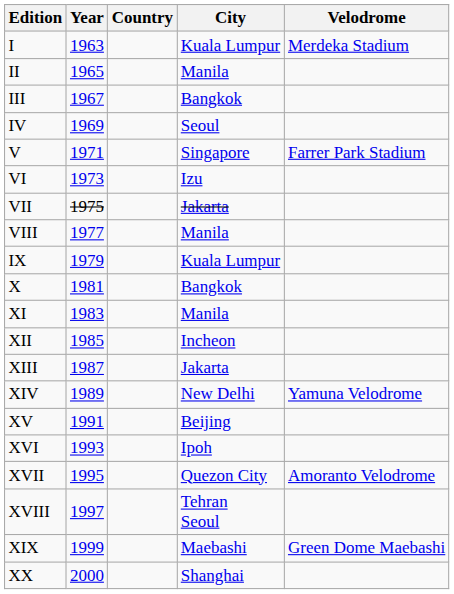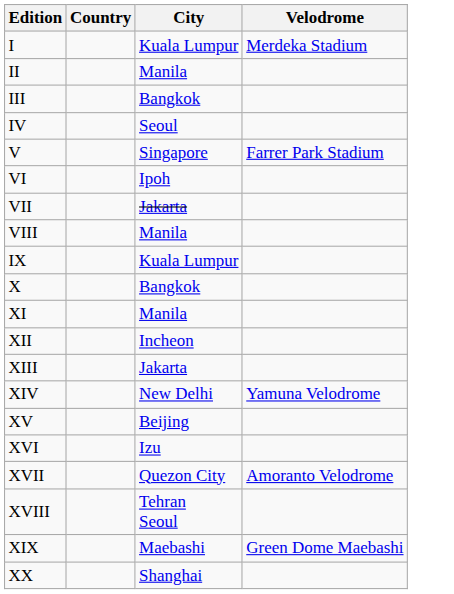 <table class="wikitable">
 <tr>
 <th>Edition</th>
-<th>Year</th>
 <th>Country</th>
 <th>City</th>
 <th>Velodrome</th>
 </tr>
 <tr>
 <td>I</td>
-<td><a href='#'>1963</a></td>
 <td></td>
 <td><a href='#'>Kuala Lumpur</a></td>
 <td><a href='#'>Merdeka Stadium</a></td>
 </tr>
 <tr>
 <td>II</td>
-<td><a href='#'>1965</a></td>
 <td></td>
 <td><a href='#'>Manila</a></td>
 <td></td>
 </tr>
 <tr>
 <td>III</td>
-<td><a href='#'>1967</a></td>
 <td></td>
 <td><a href='#'>Bangkok</a></td>
 <td></td>
 </tr>
 <tr>
 <td>IV</td>
-<td><a href='#'>1969</a></td>
 <td></td>
 <td><a href='#'>Seoul</a></td>
 <td></td>
 </tr>
 <tr>
 <td>V</td>
-<td><a href='#'>1971</a></td>
 <td></td>
 <td><a href='#'>Singapore</a></td>
 <td><a href='#'>Farrer Park Stadium</a></td>
 </tr>
 <tr>
 <td>VI</td>
-<td><a href='#'>1973</a></td>
 <td></td>
-<td><a href='#'>Izu</a></td>
+<td><a href='#'>Ipoh</a></td>
 <td></td>
 </tr>
 <tr>
 <td>VII</td>
-<td><s>1975</s></td>
 <td><s></s></td>
 <td><s><a href='#'>Jakarta</a></s></td>
 <td></td>
 </tr>
 <tr>
 <td>VIII</td>
-<td><a href='#'>1977</a></td>
 <td></td>
 <td><a href='#'>Manila</a></td>
 <td></td>
 </tr>
 <tr>
 <td>IX</td>
-<td><a href='#'>1979</a></td>
 <td></td>
 <td><a href='#'>Kuala Lumpur</a></td>
 <td></td>
 </tr>
 <tr>
 <td>X</td>
-<td><a href='#'>1981</a></td>
 <td></td>
 <td><a href='#'>Bangkok</a></td>
 <td></td>
 </tr>
 <tr>
 <td>XI</td>
-<td><a href='#'>1983</a></td>
 <td></td>
 <td><a href='#'>Manila</a></td>
 <td></td>
 </tr>
 <tr>
 <td>XII</td>
-<td><a href='#'>1985</a></td>
 <td></td>
 <td><a href='#'>Incheon</a></td>
 <td></td>
 </tr>
 <tr>
 <td>XIII</td>
-<td><a href='#'>1987</a></td>
 <td></td>
 <td><a href='#'>Jakarta</a></td>
 <td></td>
 </tr>
 <tr>
 <td>XIV</td>
-<td><a href='#'>1989</a></td>
 <td></td>
 <td><a href='#'>New Delhi</a></td>
 <td><a href='#'>Yamuna Velodrome</a></td>
 </tr>
 <tr>
 <td>XV</td>
-<td><a href='#'>1991</a></td>
 <td></td>
 <td><a href='#'>Beijing</a></td>
 <td></td>
 </tr>
 <tr>
 <td>XVI</td>
-<td><a href='#'>1993</a></td>
 <td></td>
-<td><a href='#'>Ipoh</a></td>
+<td><a href='#'>Izu</a></td>
 <td></td>
 </tr>
 <tr>
 <td>XVII</td>
-<td><a href='#'>1995</a></td>
 <td></td>
 <td><a href='#'>Quezon City</a></td>
 <td><a href='#'>Amoranto Velodrome</a></td>
 </tr>
 <tr>
 <td>XVIII</td>
-<td><a href='#'>1997</a></td>
 <td><br></td>
 <td><a href='#'>Tehran</a><br><a href='#'>Seoul</a></td>
 <td></td>
 </tr>
 <tr>
 <td>XIX</td>
-<td><a href='#'>1999</a></td>
 <td></td>
 <td><a href='#'>Maebashi</a></td>
 <td><a href='#'>Green Dome Maebashi</a></td>
 </tr>
 <tr>
 <td>XX</td>
-<td><a href='#'>2000</a></td>
 <td></td>
 <td><a href='#'>Shanghai</a></td>
 <td></td>
 </tr>
 </table>
